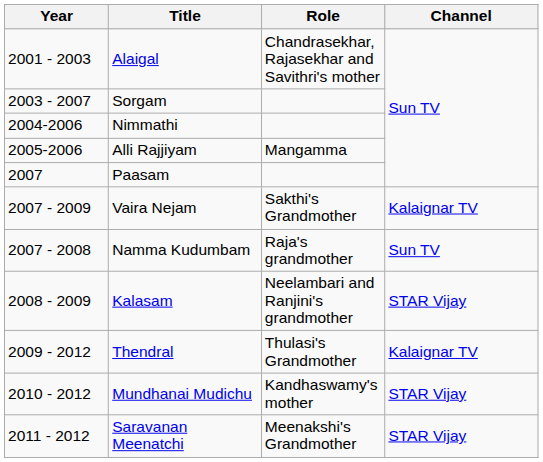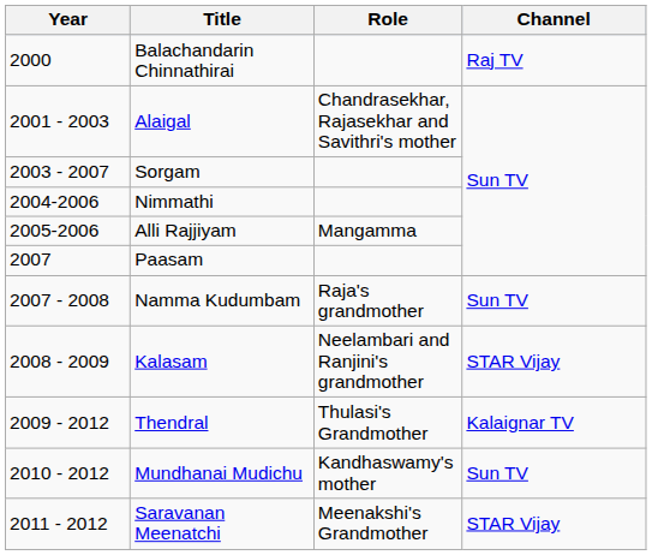 <table class="wikitable sortable" border="1">
 <tr style="background:#B0C4DE;">
 <th style="width:100px;">Year</th>
 <th style="width:150px;">Title</th>
 <th style="width:120px;">Role</th>
 <th style="width:150px;">Channel</th>
+</tr>
+<tr>
+<td>2000</td>
+<td>Balachandarin Chinnathirai</td>
+<td></td>
+<td><a href='#'>Raj TV</a></td>
 </tr>
 <tr>
 <td>2001 - 2003</td>
 <td><a href='#'>Alaigal</a></td>
 <td>Chandrasekhar, Rajasekhar and Savithri's mother</td>
 <td rowspan=5><a href='#'>Sun TV</a></td>
 </tr>
 <tr>
 <td>2003 - 2007</td>
 <td>Sorgam</td>
 <td></td>
 </tr>
 <tr>
 <td>2004-2006</td>
 <td>Nimmathi</td>
 <td></td>
 </tr>
 <tr>
 <td>2005-2006</td>
 <td>Alli Rajjiyam</td>
 <td>Mangamma</td>
 </tr>
 <tr>
 <td>2007</td>
 <td>Paasam</td>
 <td></td>
 </tr>
 <tr>
-<td>2007 - 2009</td>
-<td>Vaira Nejam</td>
-<td>Sakthi's Grandmother</td>
-<td><a href='#'>Kalaignar TV</a></td>
-</tr>
-<tr>
 <td>2007 - 2008</td>
 <td>Namma Kudumbam</td>
 <td>Raja's grandmother</td>
 <td><a href='#'>Sun TV</a></td>
 </tr>
 <tr>
 <td>2008 - 2009</td>
 <td><a href='#'>Kalasam</a></td>
 <td>Neelambari and Ranjini's grandmother</td>
 <td><a href='#'>STAR Vijay</a></td>
 </tr>
 <tr>
 <td>2009 - 2012</td>
 <td><a href='#'>Thendral</a></td>
 <td>Thulasi's Grandmother</td>
 <td><a href='#'>Kalaignar TV</a></td>
 </tr>
 <tr>
 <td>2010 - 2012</td>
 <td><a href='#'>Mundhanai Mudichu</a></td>
 <td>Kandhaswamy's mother</td>
-<td><a href='#'>STAR Vijay</a></td>
+<td><a href='#'>Sun TV</a></td>
 </tr>
 <tr>
 <td>2011 - 2012</td>
 <td><a href='#'>Saravanan Meenatchi</a></td>
 <td>Meenakshi's Grandmother</td>
 <td><a href='#'>STAR Vijay</a></td>
 </tr>
 </table>
